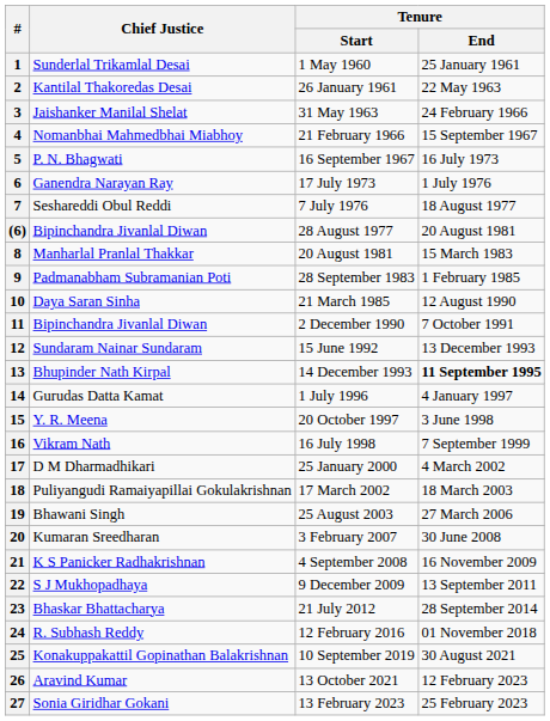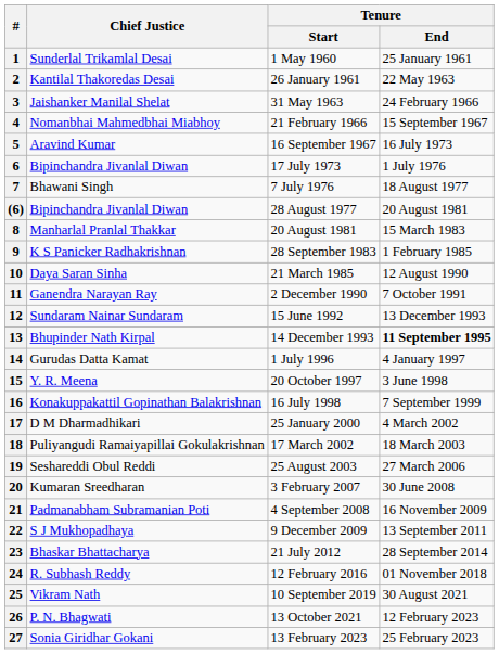 <table class="wikitable sortable">
 <tr>
 <th rowspan="2">#</th>
 <th rowspan="2">Chief Justice</th>
 <th colspan="2">Tenure</th>
 </tr>
 <tr>
 <th>Start</th>
 <th>End</th>
 </tr>
 <tr>
 <th>1</th>
 <td><a href='#'>Sunderlal Trikamlal Desai</a></td>
 <td>1 May 1960</td>
 <td>25 January 1961</td>
 </tr>
 <tr>
 <th>2</th>
 <td><a href='#'>Kantilal Thakoredas Desai</a></td>
 <td>26 January 1961</td>
 <td>22 May 1963</td>
 </tr>
 <tr>
 <th>3</th>
 <td><a href='#'>Jaishanker Manilal Shelat</a></td>
 <td>31 May 1963</td>
 <td>24 February 1966</td>
 </tr>
 <tr>
 <th>4</th>
 <td><a href='#'>Nomanbhai Mahmedbhai Miabhoy</a></td>
 <td>21 February 1966</td>
 <td>15 September 1967</td>
 </tr>
 <tr>
 <th>5</th>
-<td><a href='#'>P. N. Bhagwati</a></td>
+<td><a href='#'>Aravind Kumar</a></td>
 <td>16 September 1967</td>
 <td>16 July 1973</td>
 </tr>
 <tr>
 <th>6</th>
-<td><a href='#'>Ganendra Narayan Ray</a></td>
+<td><a href='#'>Bipinchandra Jivanlal Diwan</a></td>
 <td>17 July 1973</td>
 <td>1 July 1976</td>
 </tr>
 <tr>
 <th>7</th>
-<td>Seshareddi Obul Reddi</td>
+<td>Bhawani Singh</td>
 <td>7 July 1976</td>
 <td>18 August 1977</td>
 </tr>
 <tr>
 <th>(6)</th>
 <td><a href='#'>Bipinchandra Jivanlal Diwan</a></td>
 <td>28 August 1977</td>
 <td>20 August 1981</td>
 </tr>
 <tr>
 <th>8</th>
 <td><a href='#'>Manharlal Pranlal Thakkar</a></td>
 <td>20 August 1981</td>
 <td>15 March 1983</td>
 </tr>
 <tr>
 <th>9</th>
-<td><a href='#'>Padmanabham Subramanian Poti</a></td>
+<td><a href='#'>K S Panicker Radhakrishnan</a></td>
 <td>28 September 1983</td>
 <td>1 February 1985</td>
 </tr>
 <tr>
 <th>10</th>
 <td><a href='#'>Daya Saran Sinha</a></td>
 <td>21 March 1985</td>
 <td>12 August 1990</td>
 </tr>
 <tr>
 <th>11</th>
-<td><a href='#'>Bipinchandra Jivanlal Diwan</a></td>
+<td><a href='#'>Ganendra Narayan Ray</a></td>
 <td>2 December 1990</td>
 <td>7 October 1991</td>
 </tr>
 <tr>
 <th>12</th>
 <td><a href='#'>Sundaram Nainar Sundaram</a></td>
 <td>15 June 1992</td>
 <td>13 December 1993</td>
 </tr>
 <tr>
 <th>13</th>
 <td><a href='#'>Bhupinder Nath Kirpal</a></td>
 <td>14 December 1993</td>
 <td><strong>11 September 1995</strong></td>
 </tr>
 <tr>
 <th>14</th>
 <td>Gurudas Datta Kamat</td>
 <td>1 July 1996</td>
 <td>4 January 1997</td>
 </tr>
 <tr>
 <th>15</th>
 <td><a href='#'>Y. R. Meena</a></td>
 <td>20 October 1997</td>
 <td>3 June 1998</td>
 </tr>
 <tr>
 <th>16</th>
-<td><a href='#'>Vikram Nath</a></td>
+<td><a href='#'>Konakuppakattil Gopinathan Balakrishnan</a></td>
 <td>16 July 1998</td>
 <td>7 September 1999</td>
 </tr>
 <tr>
 <th>17</th>
 <td>D M Dharmadhikari</td>
 <td>25 January 2000</td>
 <td>4 March 2002</td>
 </tr>
 <tr>
 <th>18</th>
 <td>Puliyangudi Ramaiyapillai Gokulakrishnan</td>
 <td>17 March 2002</td>
 <td>18 March 2003</td>
 </tr>
 <tr>
 <th>19</th>
-<td>Bhawani Singh</td>
+<td>Seshareddi Obul Reddi</td>
 <td>25 August 2003</td>
 <td>27 March 2006</td>
 </tr>
 <tr>
 <th>20</th>
 <td>Kumaran Sreedharan</td>
 <td>3 February 2007</td>
 <td>30 June 2008</td>
 </tr>
 <tr>
 <th>21</th>
-<td><a href='#'>K S Panicker Radhakrishnan</a></td>
+<td><a href='#'>Padmanabham Subramanian Poti</a></td>
 <td>4 September 2008</td>
 <td>16 November 2009</td>
 </tr>
 <tr>
 <th>22</th>
 <td><a href='#'>S J Mukhopadhaya</a></td>
 <td>9 December 2009</td>
 <td>13 September 2011</td>
 </tr>
 <tr>
 <th>23</th>
 <td><a href='#'>Bhaskar Bhattacharya</a></td>
 <td>21 July 2012</td>
 <td>28 September 2014</td>
 </tr>
 <tr>
 <th>24</th>
 <td><a href='#'>R. Subhash Reddy</a></td>
 <td>12 February 2016</td>
 <td>01 November 2018</td>
 </tr>
 <tr>
 <th>25</th>
-<td><a href='#'>Konakuppakattil Gopinathan Balakrishnan</a></td>
+<td><a href='#'>Vikram Nath</a></td>
 <td>10 September 2019</td>
 <td>30 August 2021</td>
 </tr>
 <tr>
 <th>26</th>
-<td><a href='#'>Aravind Kumar</a></td>
+<td><a href='#'>P. N. Bhagwati</a></td>
 <td>13 October 2021</td>
 <td>12 February 2023</td>
 </tr>
 <tr>
 <th>27</th>
 <td><a href='#'>Sonia Giridhar Gokani</a></td>
 <td>13 February 2023</td>
 <td>25 February 2023</td>
 </tr>
 </table>
